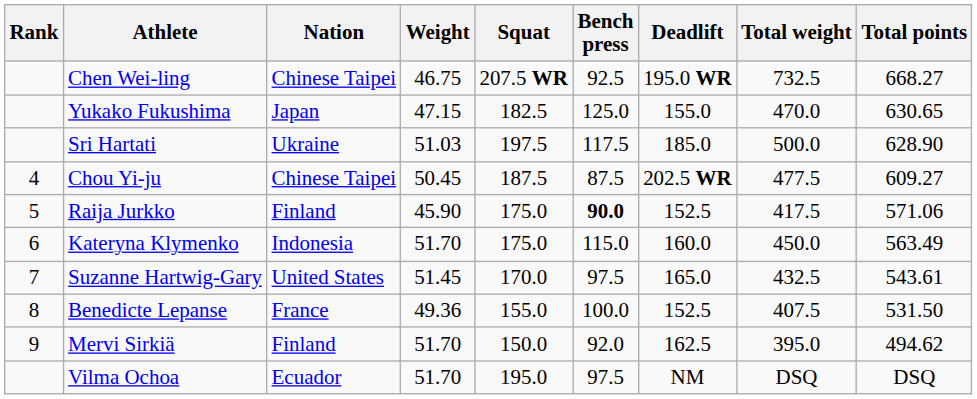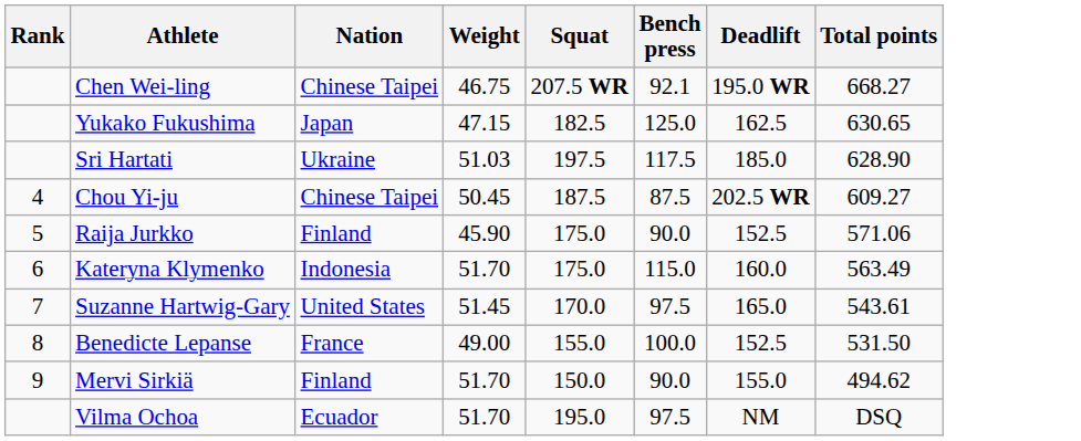 <table class="wikitable sortable" style="text-align:center">
 <tr>
 <th>Rank</th>
 <th>Athlete</th>
 <th>Nation</th>
 <th>Weight</th>
 <th>Squat</th>
 <th>Bench<br>press</th>
 <th>Deadlift</th>
-<th>Total weight</th>
 <th>Total points</th>
 </tr>
 <tr>
 <td></td>
 <td align=left><a href='#'>Chen Wei-ling</a></td>
 <td align=left> <a href='#'>Chinese Taipei</a></td>
 <td>46.75</td>
 <td>207.5 <strong>WR</strong></td>
-<td>92.5</td>
+<td>92.1</td>
 <td>195.0 <strong>WR</strong></td>
-<td>732.5</td>
 <td>668.27</td>
 </tr>
 <tr>
 <td></td>
 <td align=left><a href='#'>Yukako Fukushima</a></td>
 <td align=left> <a href='#'>Japan</a></td>
 <td>47.15</td>
 <td>182.5</td>
 <td>125.0</td>
-<td>155.0</td>
-<td>470.0</td>
+<td>162.5</td>
 <td>630.65</td>
 </tr>
 <tr>
 <td></td>
 <td align=left><a href='#'>Sri Hartati</a></td>
 <td align=left> <a href='#'>Ukraine</a></td>
 <td>51.03</td>
 <td>197.5</td>
 <td>117.5</td>
 <td>185.0</td>
-<td>500.0</td>
 <td>628.90</td>
 </tr>
 <tr>
 <td>4</td>
 <td align=left><a href='#'>Chou Yi-ju</a></td>
 <td align=left> <a href='#'>Chinese Taipei</a></td>
 <td>50.45</td>
 <td>187.5</td>
 <td>87.5</td>
 <td>202.5 <strong>WR</strong></td>
-<td>477.5</td>
 <td>609.27</td>
 </tr>
 <tr>
 <td>5</td>
 <td align=left><a href='#'>Raija Jurkko</a></td>
 <td align=left> <a href='#'>Finland</a></td>
 <td>45.90</td>
 <td>175.0</td>
-<td><strong>90.0</strong></td>
+<td>90.0</td>
 <td>152.5</td>
-<td>417.5</td>
 <td>571.06</td>
 </tr>
 <tr>
 <td>6</td>
 <td align=left><a href='#'>Kateryna Klymenko</a></td>
 <td align=left> <a href='#'>Indonesia</a></td>
 <td>51.70</td>
 <td>175.0</td>
 <td>115.0</td>
 <td>160.0</td>
-<td>450.0</td>
 <td>563.49</td>
 </tr>
 <tr>
 <td>7</td>
 <td align=left><a href='#'>Suzanne Hartwig-Gary</a></td>
 <td align=left> <a href='#'>United States</a></td>
 <td>51.45</td>
 <td>170.0</td>
 <td>97.5</td>
 <td>165.0</td>
-<td>432.5</td>
 <td>543.61</td>
 </tr>
 <tr>
 <td>8</td>
 <td align=left><a href='#'>Benedicte Lepanse</a></td>
 <td align=left> <a href='#'>France</a></td>
-<td>49.36</td>
+<td>49.00</td>
 <td>155.0</td>
 <td>100.0</td>
 <td>152.5</td>
-<td>407.5</td>
 <td>531.50</td>
 </tr>
 <tr>
 <td>9</td>
 <td align=left><a href='#'>Mervi Sirkiä</a></td>
 <td align=left> <a href='#'>Finland</a></td>
 <td>51.70</td>
 <td>150.0</td>
-<td>92.0</td>
-<td>162.5</td>
-<td>395.0</td>
+<td>90.0</td>
+<td>155.0</td>
 <td>494.62</td>
 </tr>
 <tr>
 <td></td>
 <td align=left><a href='#'>Vilma Ochoa</a></td>
 <td align=left> <a href='#'>Ecuador</a></td>
 <td>51.70</td>
 <td>195.0</td>
 <td>97.5</td>
 <td>NM</td>
 <td>DSQ</td>
-<td>DSQ</td>
 </tr>
 </table>
